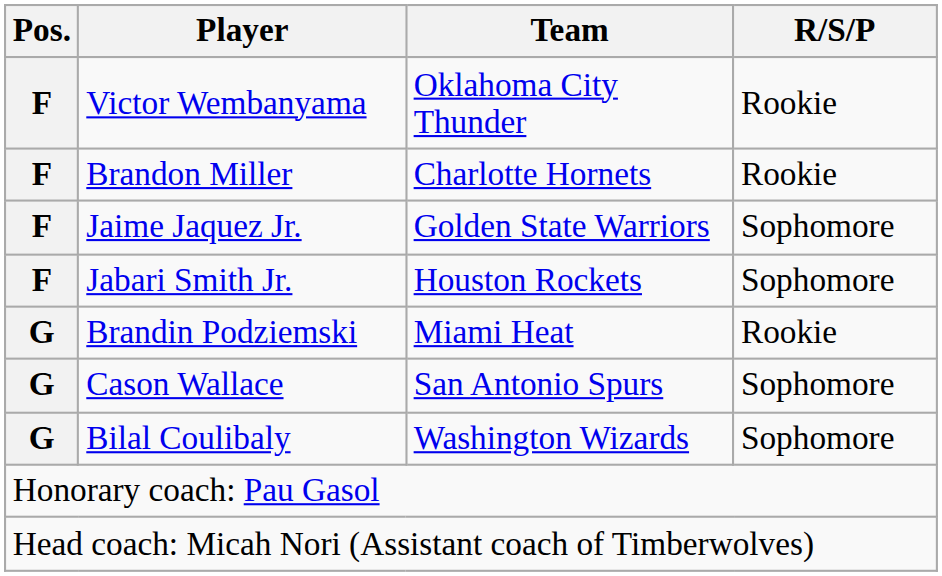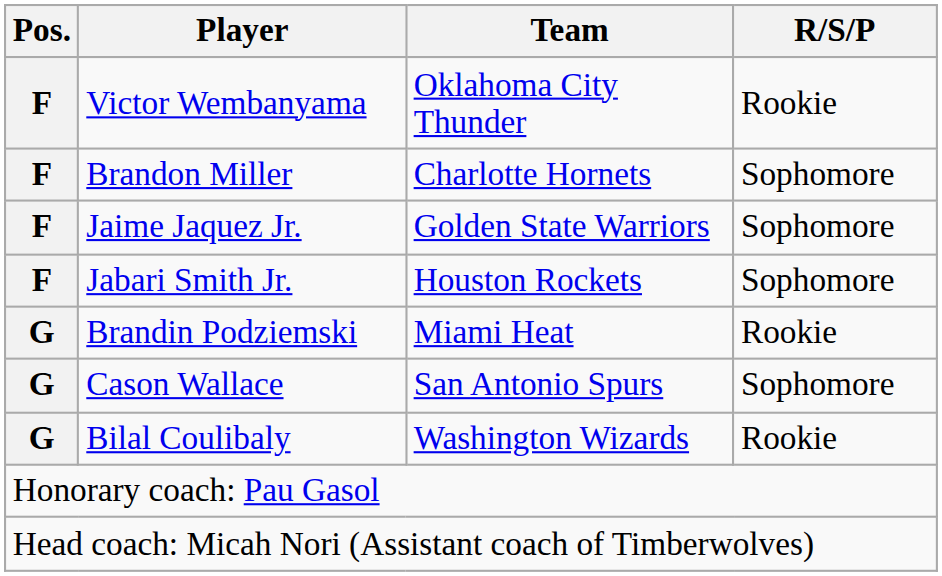 <table class="wikitable">
 <tr>
 <th>Pos.</th>
 <th style="width:150px;">Player</th>
 <th width=150>Team</th>
 <th width=90>R/S/P</th>
 </tr>
 <tr>
 <th>F</th>
 <td><a href='#'>Victor Wembanyama</a></td>
 <td><a href='#'>Oklahoma City Thunder</a></td>
 <td>Rookie</td>
 </tr>
 <tr>
 <th>F</th>
 <td><a href='#'>Brandon Miller</a></td>
 <td><a href='#'>Charlotte Hornets</a></td>
-<td>Rookie</td>
+<td>Sophomore</td>
 </tr>
 <tr>
 <th>F</th>
 <td><a href='#'>Jaime Jaquez Jr.</a></td>
 <td><a href='#'>Golden State Warriors</a></td>
 <td>Sophomore</td>
 </tr>
 <tr>
 <th>F</th>
 <td><a href='#'>Jabari Smith Jr.</a></td>
 <td><a href='#'>Houston Rockets</a></td>
 <td>Sophomore</td>
 </tr>
 <tr>
 <th>G</th>
 <td><a href='#'>Brandin Podziemski</a></td>
 <td><a href='#'>Miami Heat</a></td>
 <td>Rookie</td>
 </tr>
 <tr>
 <th>G</th>
 <td><a href='#'>Cason Wallace</a></td>
 <td><a href='#'>San Antonio Spurs</a></td>
 <td>Sophomore</td>
 </tr>
 <tr>
 <th>G</th>
 <td><a href='#'>Bilal Coulibaly</a></td>
 <td><a href='#'>Washington Wizards</a></td>
-<td>Sophomore</td>
+<td>Rookie</td>
 </tr>
 <tr>
 <td colspan="5">Honorary coach: <a href='#'>Pau Gasol</a></td>
 </tr>
 <tr>
 <td colspan="5">Head coach: Micah Nori (Assistant coach of Timberwolves)</td>
 </tr>
 </table>
